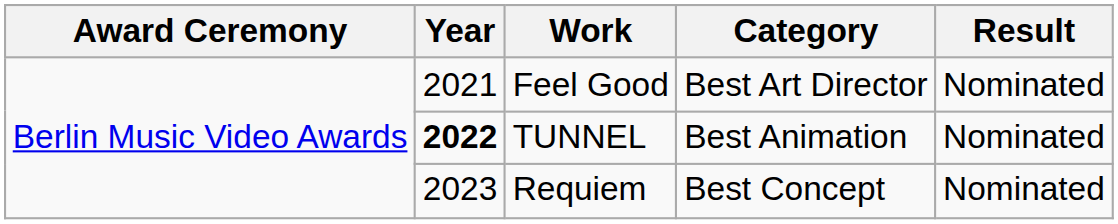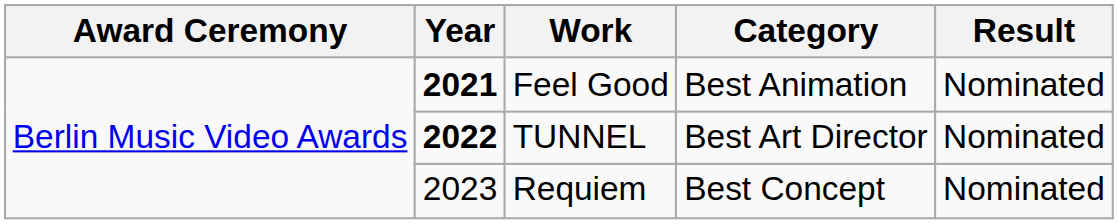 <table class="wikitable">
 <tr>
 <th>Award Ceremony</th>
 <th>Year</th>
 <th>Work</th>
 <th>Category</th>
 <th>Result</th>
 </tr>
 <tr>
 <td rowspan="3"><a href='#'>Berlin Music Video Awards</a></td>
-<td>2021</td>
+<td><strong>2021</strong></td>
 <td>Feel Good</td>
-<td>Best Art Director</td>
+<td>Best Animation</td>
 <td>Nominated</td>
 </tr>
 <tr>
 <td><strong>2022</strong></td>
 <td>TUNNEL</td>
-<td>Best Animation</td>
+<td>Best Art Director</td>
 <td>Nominated</td>
 </tr>
 <tr>
 <td>2023</td>
 <td>Requiem</td>
 <td>Best Concept</td>
 <td>Nominated</td>
 </tr>
 </table>
